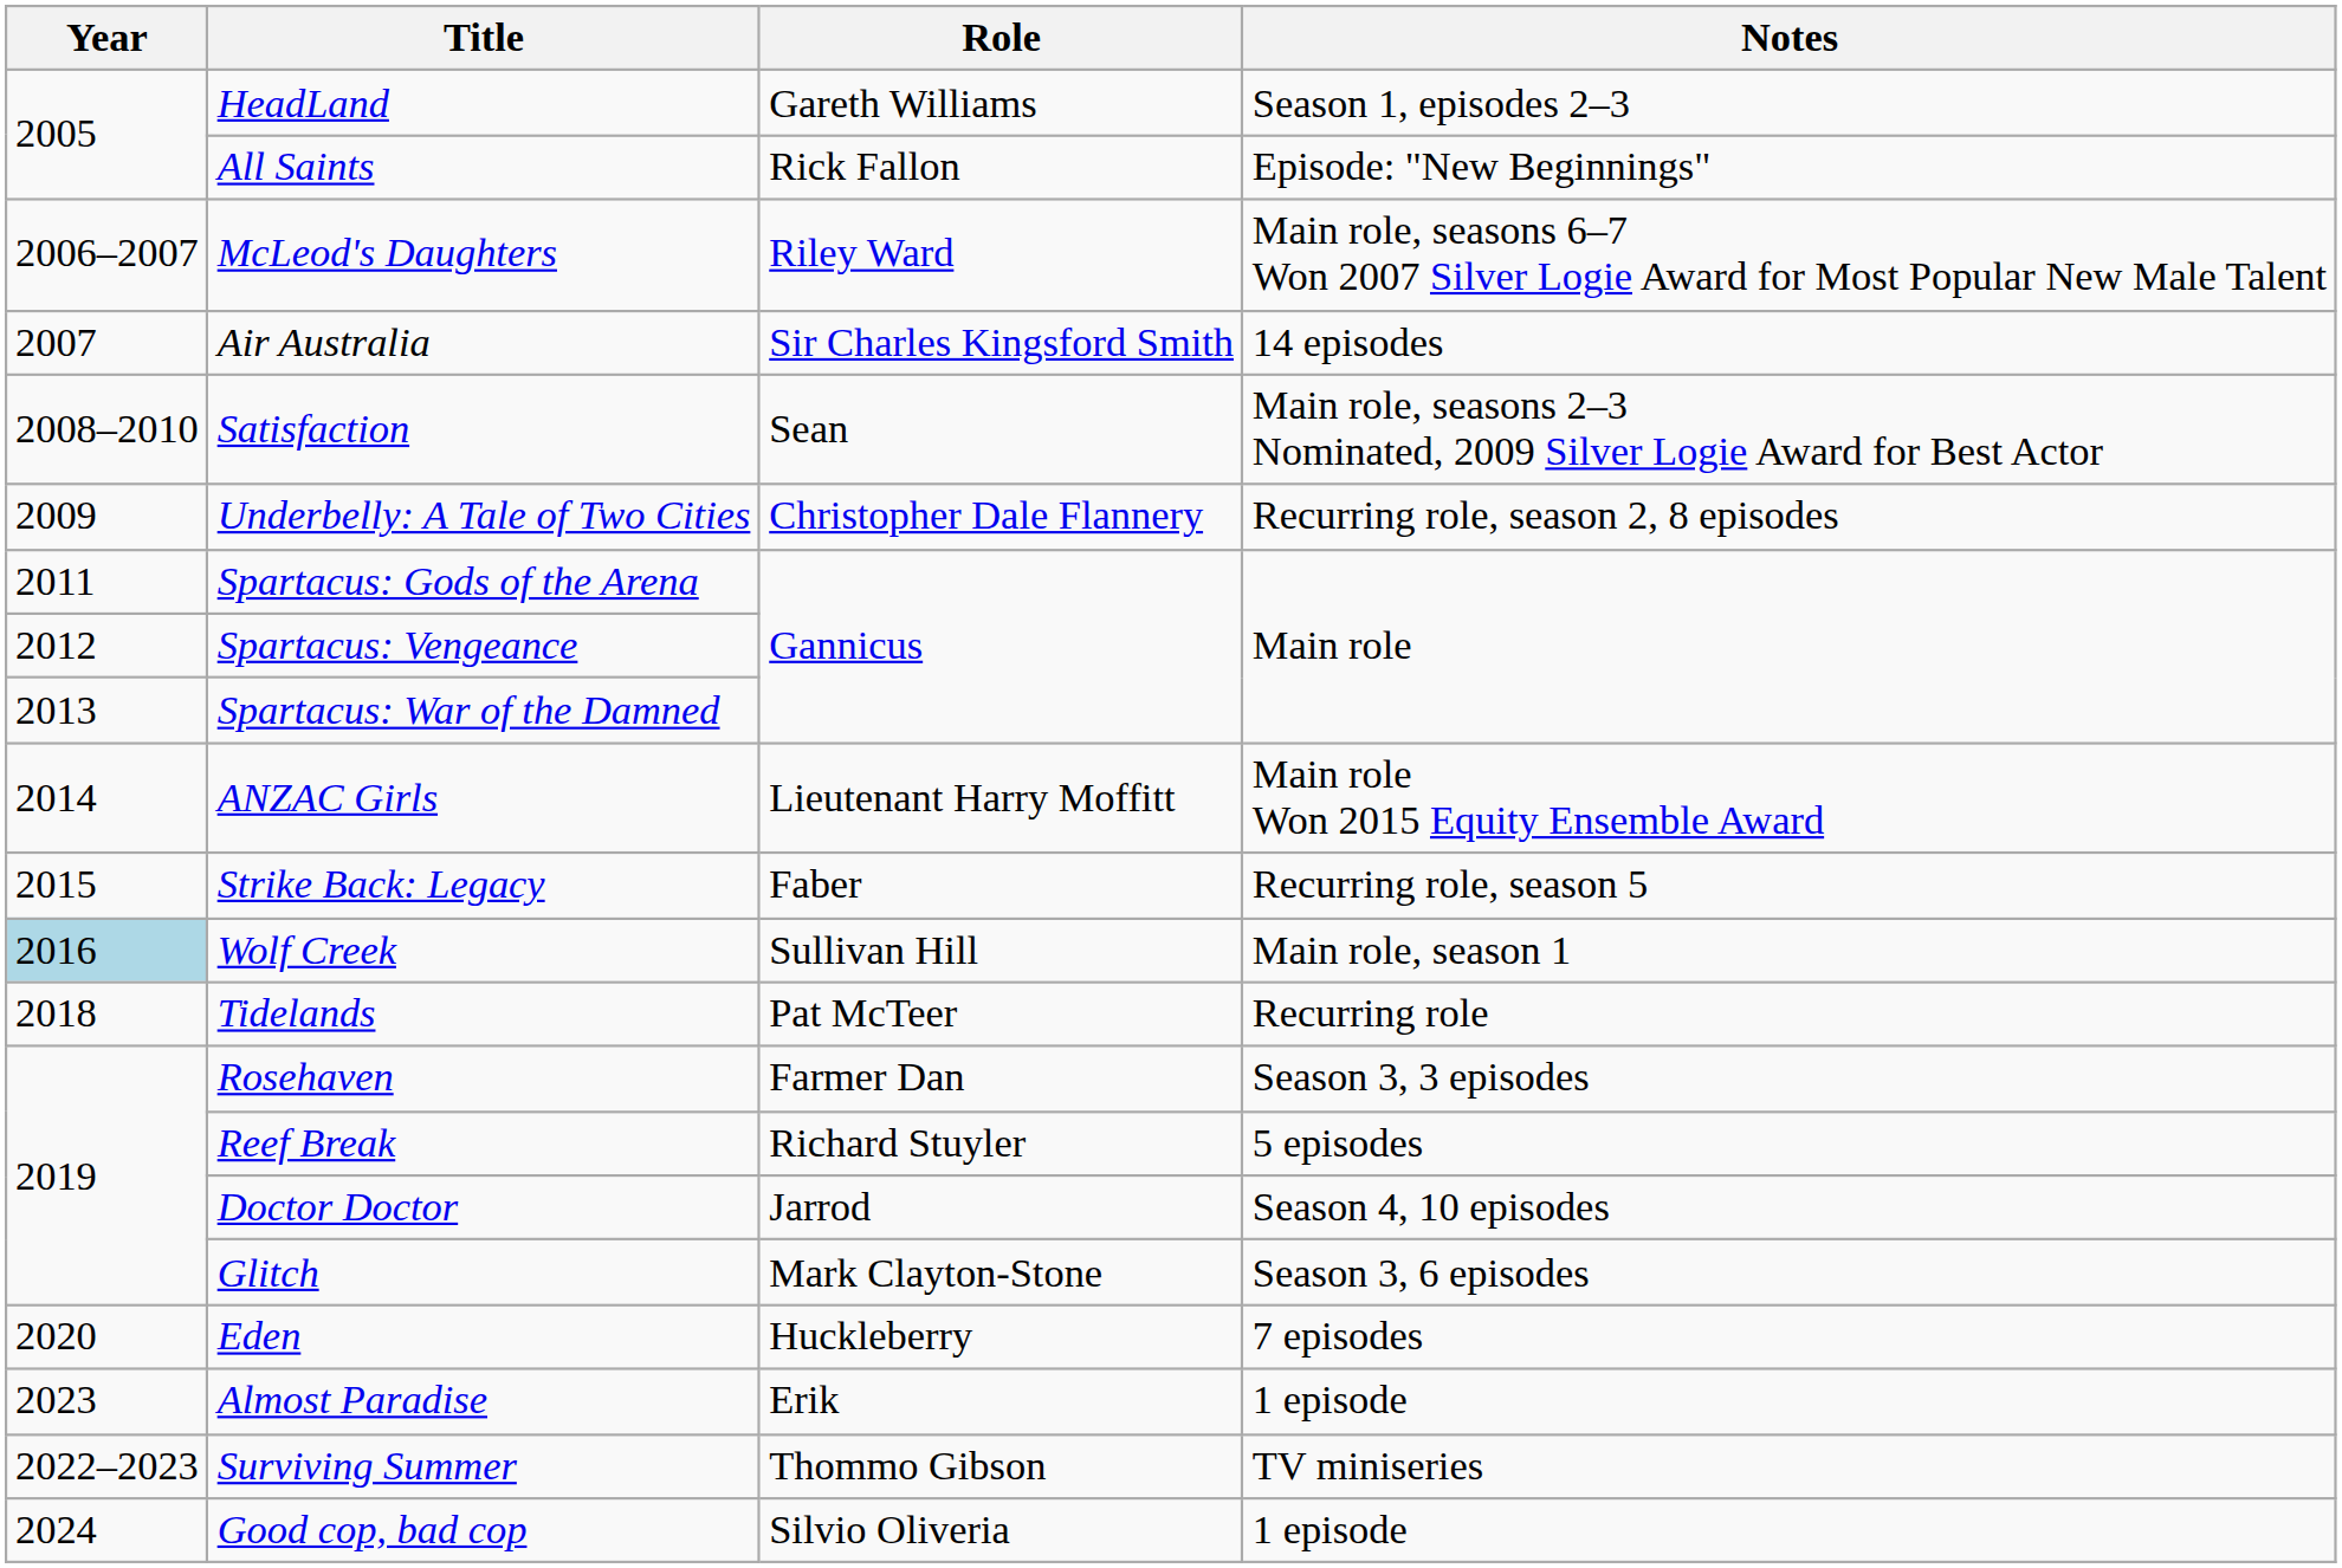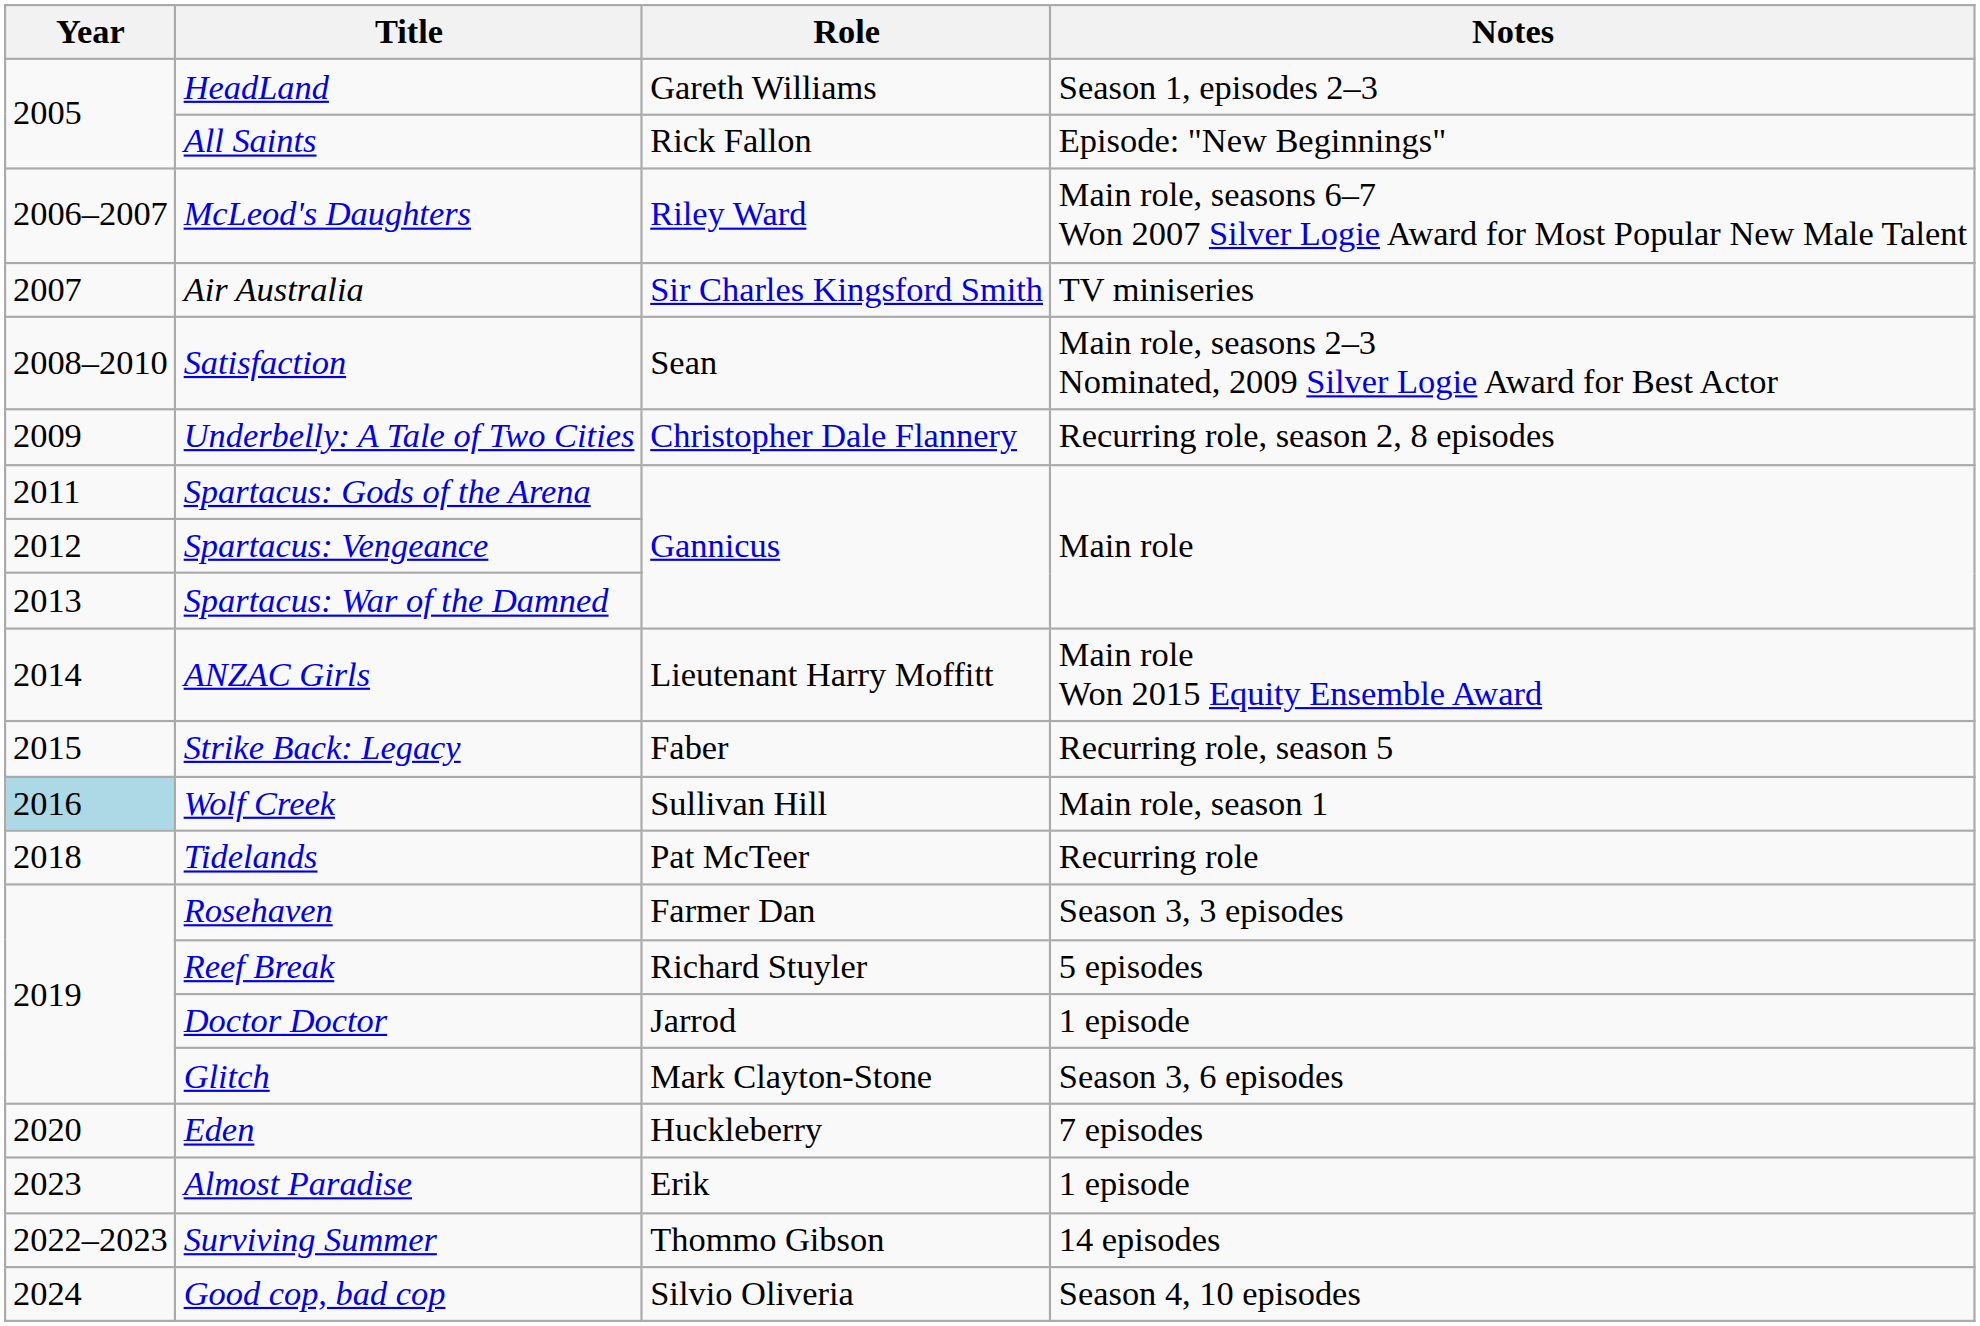 <table class="wikitable">
 <tr>
 <th>Year</th>
 <th>Title</th>
 <th>Role</th>
 <th>Notes</th>
 </tr>
 <tr>
 <td rowspan="2">2005</td>
 <td><em><a href='#'>HeadLand</a></em></td>
 <td>Gareth Williams</td>
 <td>Season 1, episodes 2–3</td>
 </tr>
 <tr>
 <td><em><a href='#'>All Saints</a></em></td>
 <td>Rick Fallon</td>
 <td>Episode: "New Beginnings"</td>
 </tr>
 <tr>
 <td>2006–2007</td>
 <td><em><a href='#'>McLeod's Daughters</a></em></td>
 <td><a href='#'>Riley Ward</a></td>
 <td>Main role, seasons 6–7<br>Won 2007 <a href='#'>Silver Logie</a> Award for Most Popular New Male Talent</td>
 </tr>
 <tr>
 <td>2007</td>
 <td><em>Air Australia</em></td>
 <td><a href='#'>Sir Charles Kingsford Smith</a></td>
-<td>14 episodes</td>
+<td>TV miniseries</td>
 </tr>
 <tr>
 <td>2008–2010</td>
 <td><em><a href='#'>Satisfaction</a></em></td>
 <td>Sean</td>
 <td>Main role, seasons 2–3<br>Nominated, 2009 <a href='#'>Silver Logie</a> Award for Best Actor</td>
 </tr>
 <tr>
 <td>2009</td>
 <td><em><a href='#'>Underbelly: A Tale of Two Cities</a></em></td>
 <td><a href='#'>Christopher Dale Flannery</a></td>
 <td>Recurring role, season 2, 8 episodes</td>
 </tr>
 <tr>
 <td>2011</td>
 <td><em><a href='#'>Spartacus: Gods of the Arena</a></em></td>
 <td rowspan=3><a href='#'>Gannicus</a></td>
 <td rowspan=3>Main role</td>
 </tr>
 <tr>
 <td>2012</td>
 <td><em><a href='#'>Spartacus: Vengeance</a></em></td>
 </tr>
 <tr>
 <td>2013</td>
 <td><em><a href='#'>Spartacus: War of the Damned</a></em></td>
 </tr>
 <tr>
 <td>2014</td>
 <td><em><a href='#'>ANZAC Girls</a></em></td>
 <td>Lieutenant Harry Moffitt</td>
 <td>Main role<br>Won 2015 <a href='#'>Equity Ensemble Award</a></td>
 </tr>
 <tr>
 <td>2015</td>
 <td><em><a href='#'>Strike Back: Legacy</a></em></td>
 <td>Faber</td>
 <td>Recurring role, season 5</td>
 </tr>
 <tr>
 <td style="background: lightblue;">2016</td>
 <td><em><a href='#'>Wolf Creek</a></em></td>
 <td>Sullivan Hill</td>
 <td>Main role, season 1</td>
 </tr>
 <tr>
 <td>2018</td>
 <td><em><a href='#'>Tidelands</a></em></td>
 <td>Pat McTeer</td>
 <td>Recurring role</td>
 </tr>
 <tr>
 <td rowspan="4">2019</td>
 <td><em><a href='#'>Rosehaven</a></em></td>
 <td>Farmer Dan</td>
 <td>Season 3, 3 episodes</td>
 </tr>
 <tr>
 <td><em><a href='#'>Reef Break</a></em></td>
 <td>Richard Stuyler</td>
 <td>5 episodes</td>
 </tr>
 <tr>
 <td><em><a href='#'>Doctor Doctor</a></em></td>
 <td>Jarrod</td>
-<td>Season 4, 10 episodes</td>
+<td>1 episode</td>
 </tr>
 <tr>
 <td><em><a href='#'>Glitch</a></em></td>
 <td>Mark Clayton-Stone</td>
 <td>Season 3, 6 episodes</td>
 </tr>
 <tr>
 <td>2020</td>
 <td><em><a href='#'>Eden</a></em></td>
 <td>Huckleberry</td>
 <td>7 episodes</td>
 </tr>
 <tr>
 <td>2023</td>
 <td><em><a href='#'>Almost Paradise</a></em></td>
 <td>Erik</td>
 <td>1 episode</td>
 </tr>
 <tr>
 <td>2022–2023</td>
 <td><em><a href='#'>Surviving Summer</a></em></td>
 <td>Thommo Gibson</td>
-<td>TV miniseries</td>
+<td>14 episodes</td>
 </tr>
 <tr>
 <td>2024</td>
 <td><em><a href='#'>Good cop, bad cop</a></td>
 <td>Silvio Oliveria</td>
-<td>1 episode</td>
+<td>Season 4, 10 episodes</td>
 </tr>
 </table>
